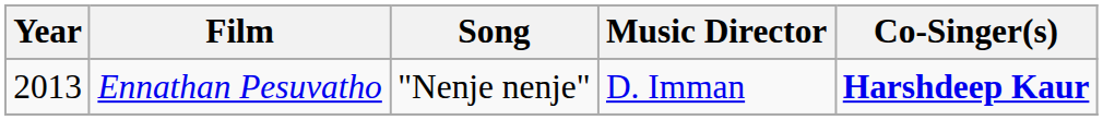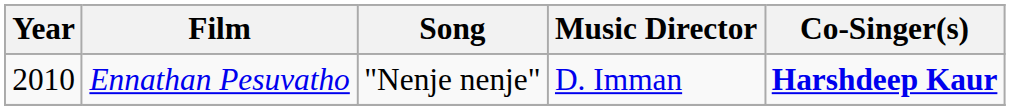 <table class="wikitable">
 <tr>
 <th>Year</th>
 <th>Film</th>
 <th>Song</th>
 <th>Music Director</th>
 <th>Co-Singer(s)</th>
 </tr>
 <tr>
-<td rowspan= 1>2013</td>
+<td rowspan= 1>2010</td>
 <td><em><a href='#'>Ennathan Pesuvatho</a></em></td>
 <td>"Nenje nenje"</td>
 <td><a href='#'>D. Imman</a></td>
 <td><strong><a href='#'>Harshdeep Kaur</a></strong></td>
 </tr>
 <tr>
 </tr>
 </table>
